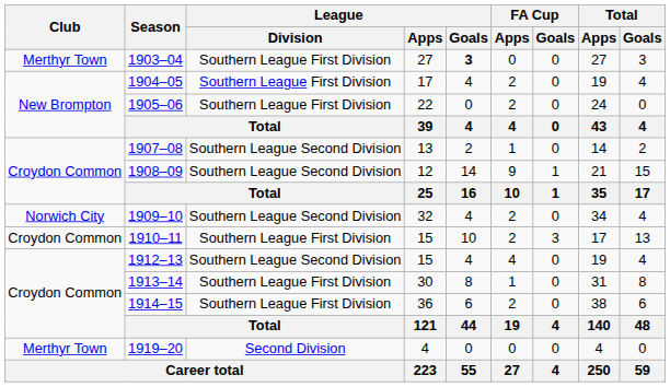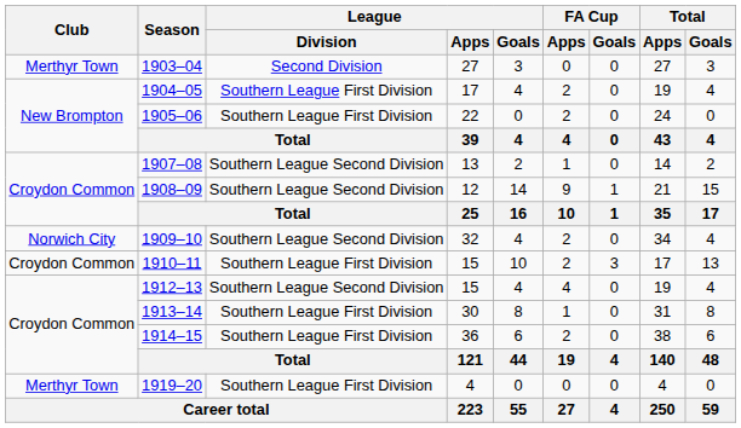 <table class="wikitable" style="text-align: center;">
 <tr>
 <th rowspan="2">Club</th>
 <th rowspan="2">Season</th>
 <th colspan="3">League</th>
 <th colspan="2">FA Cup</th>
 <th colspan="2">Total</th>
 </tr>
 <tr>
 <th>Division</th>
 <th>Apps</th>
 <th>Goals</th>
 <th>Apps</th>
 <th>Goals</th>
 <th>Apps</th>
 <th>Goals</th>
 </tr>
 <tr>
 <td><a href='#'>Merthyr Town</a></td>
 <td><a href='#'>1903–04</a></td>
-<td>Southern League First Division</td>
+<td><a href='#'>Second Division</a></td>
 <td>27</td>
-<td><strong>3</strong></td>
+<td>3</td>
 <td>0</td>
 <td>0</td>
 <td>27</td>
 <td>3</td>
 </tr>
 <tr>
 <td rowspan="3"><a href='#'>New Brompton</a></td>
 <td><a href='#'>1904–05</a></td>
 <td><a href='#'>Southern League</a> First Division</td>
 <td>17</td>
 <td>4</td>
 <td>2</td>
 <td>0</td>
 <td>19</td>
 <td>4</td>
 </tr>
 <tr>
 <td><a href='#'>1905–06</a></td>
 <td>Southern League First Division</td>
 <td>22</td>
 <td>0</td>
 <td>2</td>
 <td>0</td>
 <td>24</td>
 <td>0</td>
 </tr>
 <tr>
 <th colspan="2">Total</th>
 <th>39</th>
 <th>4</th>
 <th>4</th>
 <th>0</th>
 <th>43</th>
 <th>4</th>
 </tr>
 <tr>
 <td rowspan="3"><a href='#'>Croydon Common</a></td>
 <td><a href='#'>1907–08</a></td>
 <td>Southern League Second Division</td>
 <td>13</td>
 <td>2</td>
 <td>1</td>
 <td>0</td>
 <td>14</td>
 <td>2</td>
 </tr>
 <tr>
 <td><a href='#'>1908–09</a></td>
 <td>Southern League Second Division</td>
 <td>12</td>
 <td>14</td>
 <td>9</td>
 <td>1</td>
 <td>21</td>
 <td>15</td>
 </tr>
 <tr>
 <th colspan="2">Total</th>
 <th>25</th>
 <th>16</th>
 <th>10</th>
 <th>1</th>
 <th>35</th>
 <th>17</th>
 </tr>
 <tr>
 <td><a href='#'>Norwich City</a></td>
 <td><a href='#'>1909–10</a></td>
 <td>Southern League Second Division</td>
 <td>32</td>
 <td>4</td>
 <td>2</td>
 <td>0</td>
 <td>34</td>
 <td>4</td>
 </tr>
 <tr>
 <td>Croydon Common</td>
 <td><a href='#'>1910–11</a></td>
 <td>Southern League First Division</td>
 <td>15</td>
 <td>10</td>
 <td>2</td>
 <td>3</td>
 <td>17</td>
 <td>13</td>
 </tr>
 <tr>
 <td rowspan="4">Croydon Common</td>
 <td><a href='#'>1912–13</a></td>
 <td>Southern League Second Division</td>
 <td>15</td>
 <td>4</td>
 <td>4</td>
 <td>0</td>
 <td>19</td>
 <td>4</td>
 </tr>
 <tr>
 <td><a href='#'>1913–14</a></td>
 <td>Southern League First Division</td>
 <td>30</td>
 <td>8</td>
 <td>1</td>
 <td>0</td>
 <td>31</td>
 <td>8</td>
 </tr>
 <tr>
 <td><a href='#'>1914–15</a></td>
 <td>Southern League First Division</td>
 <td>36</td>
 <td>6</td>
 <td>2</td>
 <td>0</td>
 <td>38</td>
 <td>6</td>
 </tr>
 <tr>
 <th colspan="2">Total</th>
 <th>121</th>
 <th>44</th>
 <th>19</th>
 <th>4</th>
 <th>140</th>
 <th>48</th>
 </tr>
 <tr>
 <td><a href='#'>Merthyr Town</a></td>
 <td><a href='#'>1919–20</a></td>
-<td><a href='#'>Second Division</a></td>
+<td>Southern League First Division</td>
 <td>4</td>
 <td>0</td>
 <td>0</td>
 <td>0</td>
 <td>4</td>
 <td>0</td>
 </tr>
 <tr>
 <th colspan="3">Career total</th>
 <th>223</th>
 <th>55</th>
 <th>27</th>
 <th>4</th>
 <th>250</th>
 <th>59</th>
 </tr>
 </table>
